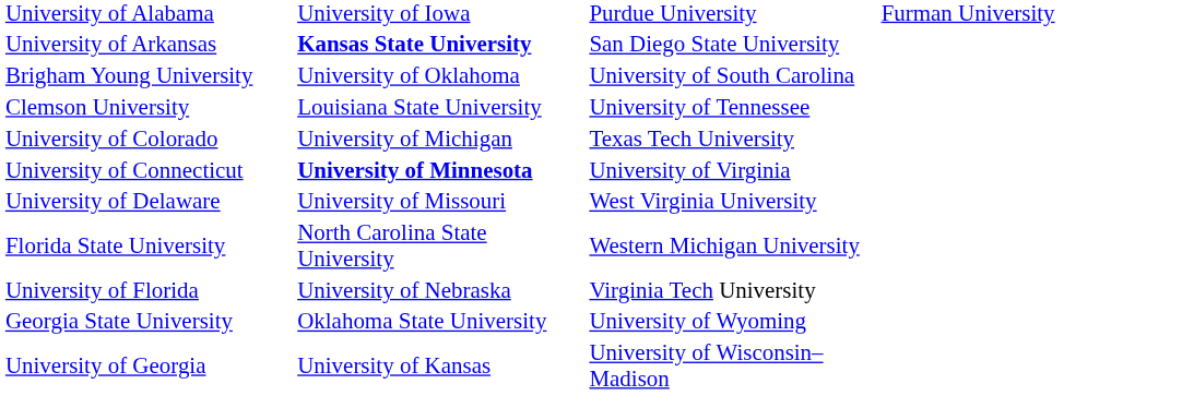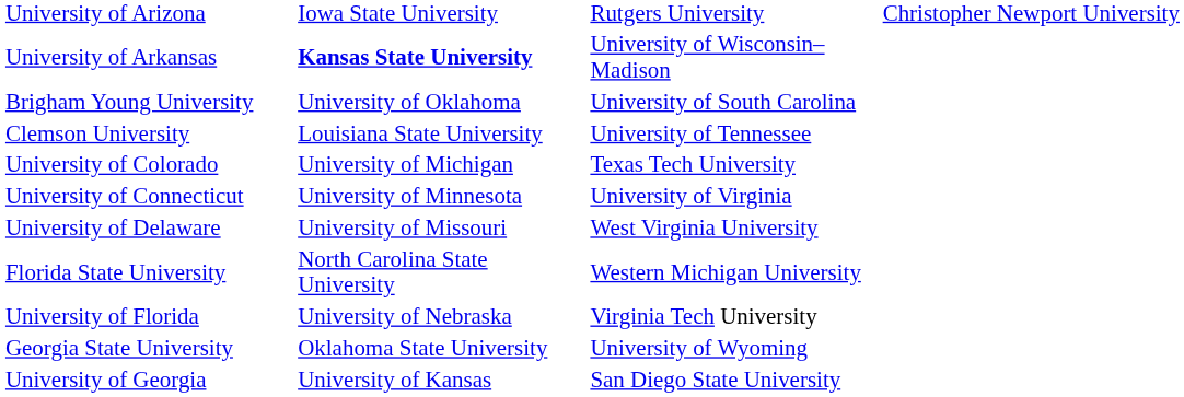 <table>
 <tr>
 <th width="200"></th>
 <th ! width="200"></th>
 <th ! width="200"></th>
 </tr>
 <tr>
-<td><a href='#'>University of Alabama</a></td>
-<td><a href='#'>University of Iowa</a></td>
-<td><a href='#'>Purdue University</a></td>
-<td><a href='#'>Furman University</a></td>
+<td><a href='#'>University of Arizona</a></td>
+<td><a href='#'>Iowa State University</a></td>
+<td><a href='#'>Rutgers University</a></td>
+<td><a href='#'>Christopher Newport University</a></td>
 </tr>
 <tr>
 <td><a href='#'>University of Arkansas</a></td>
 <td><strong><a href='#'>Kansas State University</a></strong></td>
-<td><a href='#'>San Diego State University</a></td>
+<td><a href='#'>University of Wisconsin–Madison</a></td>
 </tr>
 <tr>
 <td><a href='#'>Brigham Young University</a></td>
 <td><a href='#'>University of Oklahoma</a></td>
 <td><a href='#'>University of South Carolina</a></td>
 </tr>
 <tr>
 <td><a href='#'>Clemson University</a></td>
 <td><a href='#'>Louisiana State University</a></td>
 <td><a href='#'>University of Tennessee</a></td>
 </tr>
 <tr>
 <td><a href='#'>University of Colorado</a></td>
 <td><a href='#'>University of Michigan</a></td>
 <td><a href='#'>Texas Tech University</a></td>
 </tr>
 <tr>
 <td><a href='#'>University of Connecticut</a></td>
-<td><strong><a href='#'>University of Minnesota</a></strong></td>
+<td><a href='#'>University of Minnesota</a></td>
 <td><a href='#'>University of Virginia</a></td>
 </tr>
 <tr>
 <td><a href='#'>University of Delaware</a></td>
 <td><a href='#'>University of Missouri</a></td>
 <td><a href='#'>West Virginia University</a></td>
 </tr>
 <tr>
 <td><a href='#'>Florida State University</a></td>
 <td><a href='#'>North Carolina State University</a></td>
 <td><a href='#'>Western Michigan University</a></td>
 </tr>
 <tr>
 <td><a href='#'>University of Florida</a></td>
 <td><a href='#'>University of Nebraska</a></td>
 <td><a href='#'>Virginia Tech</a> University</td>
 </tr>
 <tr>
 <td><a href='#'>Georgia State University</a></td>
 <td><a href='#'>Oklahoma State University</a></td>
 <td><a href='#'>University of Wyoming</a></td>
 </tr>
 <tr>
 <td><a href='#'>University of Georgia</a></td>
 <td><a href='#'>University of Kansas</a></td>
-<td><a href='#'>University of Wisconsin–Madison</a></td>
+<td><a href='#'>San Diego State University</a></td>
 </tr>
 </table>
